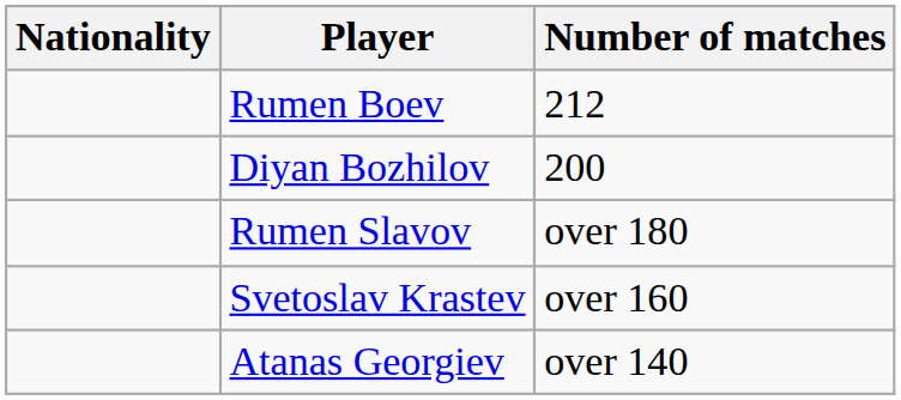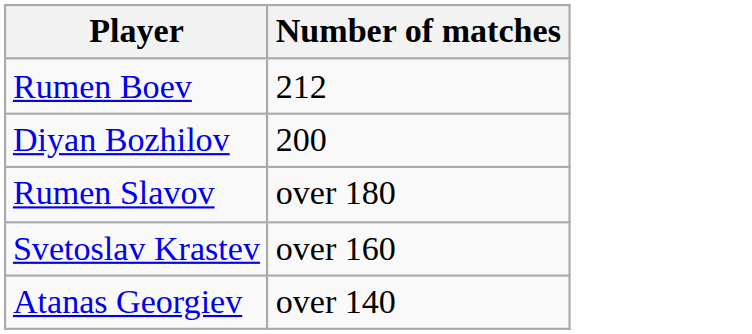 <table class="wikitable">
 <tr>
-<th>Nationality</th>
 <th>Player</th>
 <th>Number of matches</th>
 </tr>
 <tr>
-<td></td>
 <td><a href='#'>Rumen Boev</a></td>
 <td>212</td>
 </tr>
 <tr>
-<td></td>
 <td><a href='#'>Diyan Bozhilov</a></td>
 <td>200</td>
 </tr>
 <tr>
-<td></td>
 <td><a href='#'>Rumen Slavov</a></td>
 <td>over 180</td>
 </tr>
 <tr>
-<td></td>
 <td><a href='#'>Svetoslav Krastev</a></td>
 <td>over 160</td>
 </tr>
 <tr>
-<td></td>
 <td><a href='#'>Atanas Georgiev</a></td>
 <td>over 140</td>
 </tr>
 </table>
